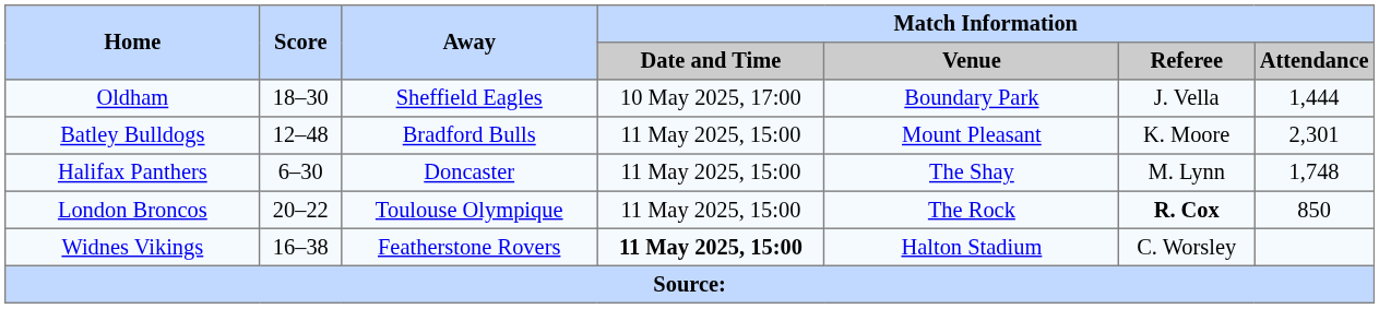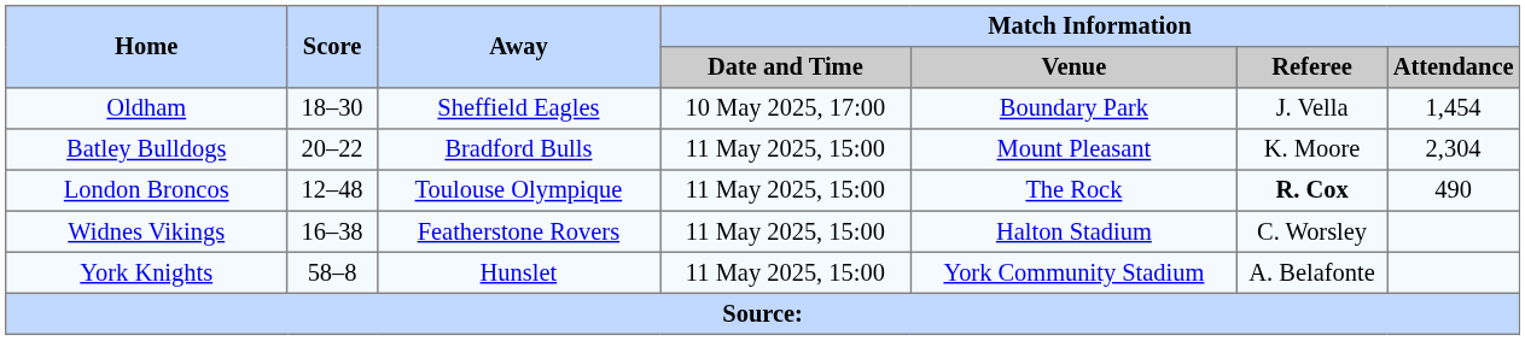 <table border=1 style="border-collapse:collapse; font-size:90%; text-align:center;" cellpadding=3 cellspacing=0 width=100%>
 <tr bgcolor=#C1D8FF>
 <th scope="col" rowspan=2 width=19%>Home</th>
 <th scope="col" rowspan=2 width=6%>Score</th>
 <th scope="col" rowspan=2 width=19%>Away</th>
 <th colspan=4>Match Information</th>
 </tr>
 <tr bgcolor=#CCCCCC>
 <th scope="col" width=17%>Date and Time</th>
 <th scope="col" width=22%>Venue</th>
 <th scope="col" width=10%>Referee</th>
 <th scope="col" width=7%>Attendance</th>
 </tr>
 <tr bgcolor=#F5FAFF>
 <td> <a href='#'>Oldham</a></td>
 <td>18–30</td>
 <td> <a href='#'>Sheffield Eagles</a></td>
 <td>10 May 2025, 17:00</td>
 <td><a href='#'>Boundary Park</a></td>
 <td>J. Vella</td>
-<td>1,444</td>
+<td>1,454</td>
 </tr>
 <tr bgcolor=#F5FAFF>
 <td> <a href='#'>Batley Bulldogs</a></td>
-<td>12–48</td>
+<td>20–22</td>
 <td> <a href='#'>Bradford Bulls</a></td>
 <td>11 May 2025, 15:00</td>
 <td><a href='#'>Mount Pleasant</a></td>
 <td>K. Moore</td>
-<td>2,301</td>
-</tr>
-<tr bgcolor=#F5FAFF>
-<td> <a href='#'>Halifax Panthers</a></td>
-<td>6–30</td>
-<td> <a href='#'>Doncaster</a></td>
-<td>11 May 2025, 15:00</td>
-<td><a href='#'>The Shay</a></td>
-<td>M. Lynn</td>
-<td>1,748</td>
+<td>2,304</td>
 </tr>
 <tr bgcolor=#F5FAFF>
 <td> <a href='#'>London Broncos</a></td>
-<td>20–22</td>
+<td>12–48</td>
 <td> <a href='#'>Toulouse Olympique</a></td>
 <td>11 May 2025, 15:00</td>
 <td><a href='#'>The Rock</a></td>
 <td><strong>R. Cox</strong></td>
-<td>850</td>
+<td>490</td>
 </tr>
 <tr bgcolor=#F5FAFF>
 <td> <a href='#'>Widnes Vikings</a></td>
 <td>16–38</td>
 <td> <a href='#'>Featherstone Rovers</a></td>
-<td><strong>11 May 2025, 15:00</strong></td>
+<td>11 May 2025, 15:00</td>
 <td><a href='#'>Halton Stadium</a></td>
 <td>C. Worsley</td>
+<td></td>
+</tr>
+<tr bgcolor=#F5FAFF>
+<td> <a href='#'>York Knights</a></td>
+<td>58–8</td>
+<td> <a href='#'>Hunslet</a></td>
+<td>11 May 2025, 15:00</td>
+<td><a href='#'>York Community Stadium</a></td>
+<td>A. Belafonte</td>
 <td></td>
 </tr>
 <tr style="background:#c1d8ff;">
 <th colspan=7>Source:</th>
 </tr>
 </table>
